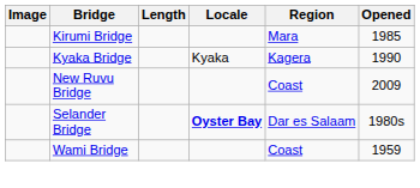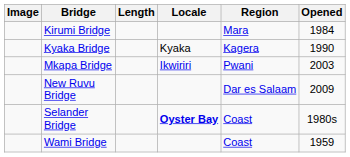 <table class="wikitable sortable" border="1">
 <tr>
 <th>Image</th>
 <th style="width:100px;">Bridge</th>
 <th>Length</th>
 <th>Locale</th>
 <th>Region</th>
 <th>Opened</th>
 </tr>
 <tr>
 <td></td>
 <td><a href='#'>Kirumi Bridge</a></td>
 <td></td>
 <td></td>
 <td><a href='#'>Mara</a></td>
-<td align=center>1985</td>
+<td align=center>1984</td>
 </tr>
 <tr>
 <td></td>
 <td><a href='#'>Kyaka Bridge</a></td>
 <td></td>
 <td>Kyaka</td>
 <td><a href='#'>Kagera</a></td>
 <td align=center>1990</td>
 </tr>
 <tr>
 <td></td>
+<td><a href='#'>Mkapa Bridge</a></td>
+<td></td>
+<td><a href='#'>Ikwiriri</a></td>
+<td><a href='#'>Pwani</a></td>
+<td align=center>2003</td>
+</tr>
+<tr>
+<td></td>
 <td><a href='#'>New Ruvu Bridge</a></td>
 <td></td>
 <td></td>
-<td><a href='#'>Coast</a></td>
+<td><a href='#'>Dar es Salaam</a></td>
 <td align=center>2009</td>
 </tr>
 <tr>
 <td></td>
 <td><a href='#'>Selander Bridge</a></td>
 <td></td>
 <td><strong><a href='#'>Oyster Bay</a></strong></td>
-<td><a href='#'>Dar es Salaam</a></td>
+<td><a href='#'>Coast</a></td>
 <td align=center>1980s</td>
 </tr>
 <tr>
 <td></td>
 <td><a href='#'>Wami Bridge</a></td>
 <td></td>
 <td></td>
 <td><a href='#'>Coast</a></td>
 <td align=center>1959</td>
 </tr>
 </table>
